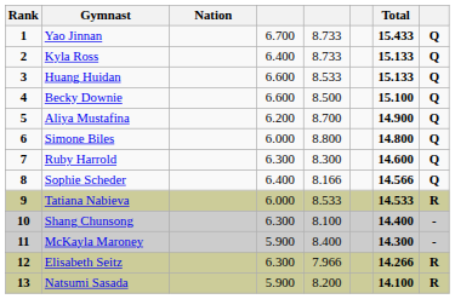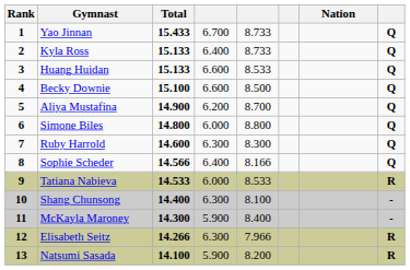 <table class="wikitable sortable" style="text-align:center; font-size:100%">
 <tr>
 <th scope="col"  style="width:15px;">Rank</th>
 <th scope="col"  style="width:150px;">Gymnast</th>
-<th scope="col"  style="width:100px;">Nation</th>
+<th scope="col"  style="width:50px;">Total</th>
 <th scope="col"  style="width:50px;"></th>
 <th scope="col"  style="width:50px;"></th>
 <th scope="col"  style="width:20px;"></th>
-<th scope="col"  style="width:50px;">Total</th>
+<th scope="col"  style="width:100px;">Nation</th>
 <th scope="col"  style="width:30px;"></th>
 </tr>
 <tr>
 <td scope=row style="text-align:center"><strong>1</strong></td>
 <td align=left><a href='#'>Yao Jinnan</a></td>
-<td style="text-align:left;"></td>
+<td><strong>15.433</strong></td>
 <td>6.700</td>
 <td>8.733</td>
 <td></td>
-<td><strong>15.433</strong></td>
+<td style="text-align:left;"></td>
 <td><strong>Q</strong></td>
 </tr>
 <tr>
 <td scope=row style="text-align:center"><strong>2</strong></td>
 <td align=left><a href='#'>Kyla Ross</a></td>
-<td style="text-align:left;"></td>
+<td><strong>15.133</strong></td>
 <td>6.400</td>
 <td>8.733</td>
 <td></td>
-<td><strong>15.133</strong></td>
+<td style="text-align:left;"></td>
 <td><strong>Q</strong></td>
 </tr>
 <tr>
 <td scope=row style="text-align:center"><strong>3</strong></td>
 <td align=left><a href='#'>Huang Huidan</a></td>
-<td style="text-align:left;"></td>
+<td><strong>15.133</strong></td>
 <td>6.600</td>
 <td>8.533</td>
 <td></td>
-<td><strong>15.133</strong></td>
+<td style="text-align:left;"></td>
 <td><strong>Q</strong></td>
 </tr>
 <tr>
 <td scope=row style="text-align:center"><strong>4</strong></td>
 <td align=left><a href='#'>Becky Downie</a></td>
-<td style="text-align:left;"></td>
+<td><strong>15.100</strong></td>
 <td>6.600</td>
 <td>8.500</td>
 <td></td>
-<td><strong>15.100</strong></td>
+<td style="text-align:left;"></td>
 <td><strong>Q</strong></td>
 </tr>
 <tr>
 <td scope=row style="text-align:center"><strong>5</strong></td>
 <td align=left><a href='#'>Aliya Mustafina</a></td>
-<td style="text-align:left;"></td>
+<td><strong>14.900</strong></td>
 <td>6.200</td>
 <td>8.700</td>
 <td></td>
-<td><strong>14.900</strong></td>
+<td style="text-align:left;"></td>
 <td><strong>Q</strong></td>
 </tr>
 <tr>
 <td scope=row style="text-align:center"><strong>6</strong></td>
 <td align=left><a href='#'>Simone Biles</a></td>
-<td style="text-align:left;"></td>
+<td><strong>14.800</strong></td>
 <td>6.000</td>
 <td>8.800</td>
 <td></td>
-<td><strong>14.800</strong></td>
+<td style="text-align:left;"></td>
 <td><strong>Q</strong></td>
 </tr>
 <tr>
 <td scope=row style="text-align:center"><strong>7</strong></td>
 <td align=left><a href='#'>Ruby Harrold</a></td>
-<td style="text-align:left;"></td>
+<td><strong>14.600</strong></td>
 <td>6.300</td>
 <td>8.300</td>
 <td></td>
-<td><strong>14.600</strong></td>
+<td style="text-align:left;"></td>
 <td><strong>Q</strong></td>
 </tr>
 <tr>
 <td scope=row style="text-align:center"><strong>8</strong></td>
 <td align=left><a href='#'>Sophie Scheder</a></td>
-<td style="text-align:left;"></td>
+<td><strong>14.566</strong></td>
 <td>6.400</td>
 <td>8.166</td>
 <td></td>
-<td><strong>14.566</strong></td>
+<td style="text-align:left;"></td>
 <td><strong>Q</strong></td>
 </tr>
 <tr style="background:#cccc99;">
 <td scope=row style="text-align:center"><strong>9</strong></td>
 <td align=left><a href='#'>Tatiana Nabieva</a></td>
-<td style="text-align:left;"></td>
+<td><strong>14.533</strong></td>
 <td>6.000</td>
 <td>8.533</td>
 <td></td>
-<td><strong>14.533</strong></td>
+<td style="text-align:left;"></td>
 <td><strong>R</strong></td>
 </tr>
 <tr style="background:#cccccc;">
 <td scope=row style="text-align:center"><strong>10</strong></td>
 <td align=left><a href='#'>Shang Chunsong</a></td>
-<td style="text-align:left;"></td>
+<td><strong>14.400</strong></td>
 <td>6.300</td>
 <td>8.100</td>
 <td></td>
-<td><strong>14.400</strong></td>
+<td style="text-align:left;"></td>
 <td><strong>-</strong></td>
 </tr>
 <tr style="background:#cccccc;">
 <td scope=row style="text-align:center"><strong>11</strong></td>
 <td align=left><a href='#'>McKayla Maroney</a></td>
-<td style="text-align:left;"></td>
+<td><strong>14.300</strong></td>
 <td>5.900</td>
 <td>8.400</td>
 <td></td>
-<td><strong>14.300</strong></td>
+<td style="text-align:left;"></td>
 <td><strong>-</strong></td>
 </tr>
 <tr style="background:#cccc99;">
 <td scope=row style="text-align:center"><strong>12</strong></td>
 <td align=left><a href='#'>Elisabeth Seitz</a></td>
-<td style="text-align:left;"></td>
+<td><strong>14.266</strong></td>
 <td>6.300</td>
 <td>7.966</td>
 <td></td>
-<td><strong>14.266</strong></td>
+<td style="text-align:left;"></td>
 <td><strong>R</strong></td>
 </tr>
 <tr style="background:#cccc99;">
 <td scope=row style="text-align:center"><strong>13</strong></td>
 <td align=left><a href='#'>Natsumi Sasada</a></td>
-<td style="text-align:left;"></td>
+<td><strong>14.100</strong></td>
 <td>5.900</td>
 <td>8.200</td>
 <td></td>
-<td><strong>14.100</strong></td>
+<td style="text-align:left;"></td>
 <td><strong>R</strong></td>
 </tr>
 </table>
